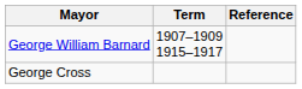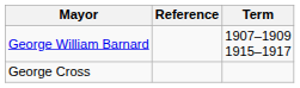 <table class="wikitable">
 <tr>
 <th>Mayor</th>
+<th>Reference</th>
 <th>Term</th>
-<th>Reference</th>
 </tr>
 <tr>
 <td><a href='#'>George William Barnard</a></td>
+<td></td>
 <td>1907–1909<br>1915–1917</td>
-<td></td>
 </tr>
 <tr>
 <td>George Cross</td>
 <td></td>
 <td></td>
 </tr>
 </table>
